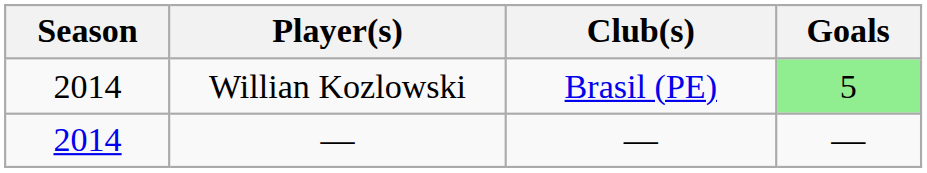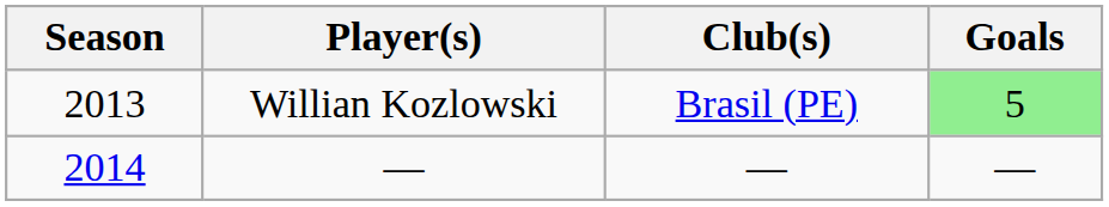 <table class="wikitable" style="text-align:center; margin-left:1em;">
 <tr>
 <th style="width:70px">Season</th>
 <th style="width:150px">Player(s)</th>
 <th style="width:120px">Club(s)</th>
 <th style="width:60px">Goals</th>
 </tr>
 <tr>
-<td style="text-align:center">2014</td>
+<td style="text-align:center">2013</td>
 <td> Willian Kozlowski</td>
 <td><a href='#'>Brasil (PE)</a></td>
 <td style="background: lightgreen;">5</td>
 </tr>
 <tr>
 <td style="text-align:center"><a href='#'>2014</a></td>
 <td>—</td>
 <td>—</td>
 <td>—</td>
 </tr>
 </table>
